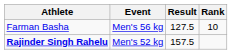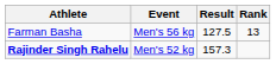 <table class=wikitable style="font-size:90%">
 <tr>
 <th>Athlete</th>
 <th>Event</th>
 <th>Result</th>
 <th>Rank</th>
 </tr>
 <tr>
 <td><a href='#'>Farman Basha</a></td>
 <td><a href='#'>Men's 56 kg</a></td>
 <td style="text-align:center;">127.5</td>
-<td style="text-align:center;">10</td>
+<td style="text-align:center;">13</td>
 </tr>
 <tr>
 <td><strong><a href='#'>Rajinder Singh Rahelu</a></strong></td>
 <td><a href='#'>Men's 52 kg</a></td>
-<td style="text-align:center;">157.5</td>
+<td style="text-align:center;">157.3</td>
 <td style="text-align:center;"></td>
 </tr>
 </table>
